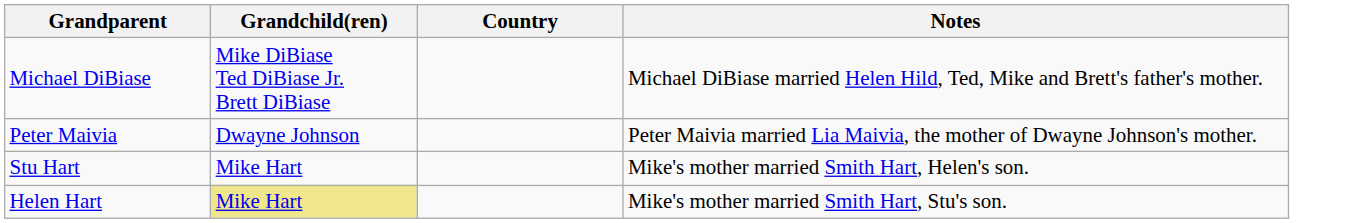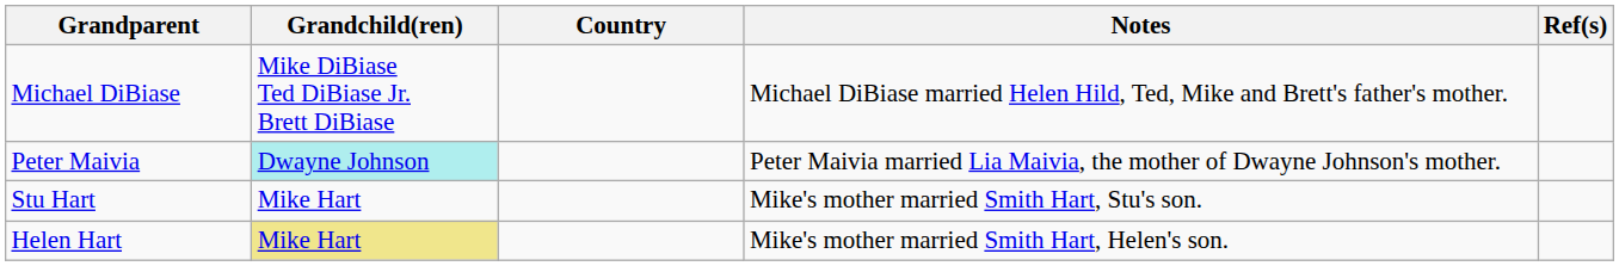 <table class="wikitable sortable">
 <tr>
 <th style="width:150px;">Grandparent</th>
 <th style="width:150px;">Grandchild(ren)</th>
 <th style="width:150px;">Country</th>
 <th style="width:500px;">Notes</th>
+<th style="width:*;">Ref(s)</th>
 </tr>
 <tr>
 <td><a href='#'>Michael DiBiase</a></td>
 <td><a href='#'>Mike DiBiase</a><br><a href='#'>Ted DiBiase Jr.</a><br><a href='#'>Brett DiBiase</a></td>
 <td></td>
 <td>Michael DiBiase married <a href='#'>Helen Hild</a>, Ted, Mike and Brett's father's mother.</td>
+<td></td>
 </tr>
 <tr>
 <td><a href='#'>Peter Maivia</a></td>
-<td><a href='#'>Dwayne Johnson</a></td>
+<td style="background: paleturquoise;"><a href='#'>Dwayne Johnson</a></td>
 <td> </td>
 <td>Peter Maivia married <a href='#'>Lia Maivia</a>, the mother of Dwayne Johnson's mother.</td>
+<td></td>
 </tr>
 <tr>
 <td><a href='#'>Stu Hart</a></td>
 <td><a href='#'>Mike Hart</a></td>
 <td></td>
-<td>Mike's mother married <a href='#'>Smith Hart</a>, Helen's son.</td>
+<td>Mike's mother married <a href='#'>Smith Hart</a>, Stu's son.</td>
+<td></td>
 </tr>
 <tr>
 <td><a href='#'>Helen Hart</a></td>
 <td style="background: khaki;"><a href='#'>Mike Hart</a></td>
 <td></td>
-<td>Mike's mother married <a href='#'>Smith Hart</a>, Stu's son.</td>
+<td>Mike's mother married <a href='#'>Smith Hart</a>, Helen's son.</td>
+<td></td>
 </tr>
 </table>
